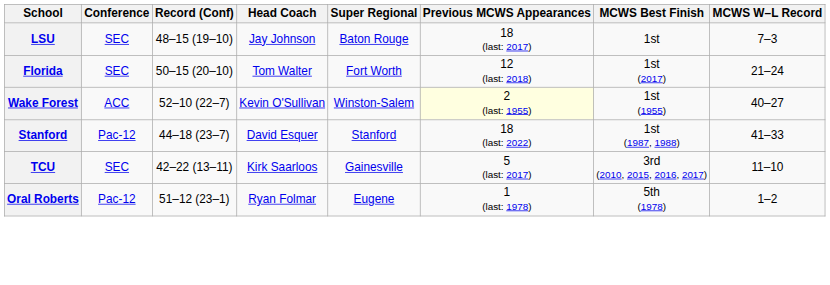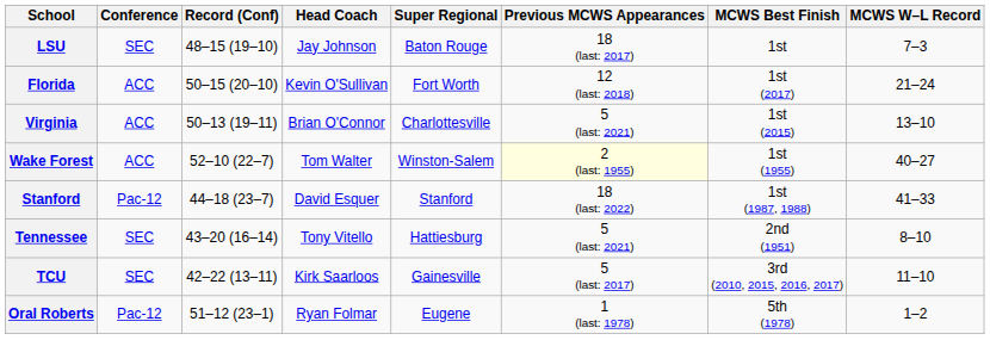 <table class="wikitable sortable plainrowheaders" style="text-align:center">
 <tr>
 <th scope="col">School</th>
 <th scope="col">Conference</th>
 <th scope="col">Record (Conf)</th>
 <th scope="col">Head Coach</th>
 <th scope="col">Super Regional</th>
 <th scope="col">Previous MCWS Appearances</th>
 <th scope="col">MCWS Best Finish</th>
 <th scope="col">MCWS W–L Record</th>
 </tr>
 <tr>
 <th scope="row" style="text-align:center"><a href='#'>LSU</a></th>
 <td><a href='#'>SEC</a></td>
 <td>48–15 (19–10)</td>
 <td><a href='#'>Jay Johnson</a></td>
 <td><a href='#'>Baton Rouge</a></td>
 <td>18<br><small>(last: <a href='#'>2017</a>)</small></td>
 <td>1st<br></td>
 <td>7–3</td>
 </tr>
 <tr>
 <th scope="row" style="text-align:center"><a href='#'>Florida</a></th>
-<td><a href='#'>SEC</a></td>
+<td><a href='#'>ACC</a></td>
 <td>50–15 (20–10)</td>
-<td><a href='#'>Tom Walter</a></td>
+<td><a href='#'>Kevin O'Sullivan</a></td>
 <td><a href='#'>Fort Worth</a></td>
 <td>12<br><small>(last: <a href='#'>2018</a>)</small></td>
 <td>1st<br><small>(<a href='#'>2017</a>)</small></td>
 <td>21–24</td>
 </tr>
 <tr>
+<th scope="row" style="text-align:center"><a href='#'>Virginia</a></th>
+<td><a href='#'>ACC</a></td>
+<td>50–13 (19–11)</td>
+<td><a href='#'>Brian O'Connor</a></td>
+<td><a href='#'>Charlottesville</a></td>
+<td>5<br><small>(last: <a href='#'>2021</a>)</small></td>
+<td>1st<br><small>(<a href='#'>2015</a>)</small></td>
+<td>13–10</td>
+</tr>
+<tr>
 <th scope="row" style="text-align:center"><a href='#'>Wake Forest</a></th>
 <td><a href='#'>ACC</a></td>
 <td>52–10 (22–7)</td>
-<td><a href='#'>Kevin O'Sullivan</a></td>
+<td><a href='#'>Tom Walter</a></td>
 <td><a href='#'>Winston-Salem</a></td>
 <td style="background: lightyellow;">2<br><small>(last: <a href='#'>1955</a>)</small></td>
 <td>1st<br><small>(<a href='#'>1955</a>)</small></td>
 <td>40–27</td>
 </tr>
 <tr>
 <th scope="row" style="text-align:center"><a href='#'>Stanford</a></th>
 <td><a href='#'>Pac-12</a></td>
 <td>44–18 (23–7)</td>
 <td><a href='#'>David Esquer</a></td>
 <td><a href='#'>Stanford</a></td>
 <td>18<br><small>(last: <a href='#'>2022</a>)</small></td>
 <td>1st<br><small>(<a href='#'>1987</a>, <a href='#'>1988</a>)</small></td>
 <td>41–33</td>
+</tr>
+<tr>
+<th scope="row" style="text-align:center"><a href='#'>Tennessee</a></th>
+<td><a href='#'>SEC</a></td>
+<td>43–20 (16–14)</td>
+<td><a href='#'>Tony Vitello</a></td>
+<td><a href='#'>Hattiesburg</a></td>
+<td>5<br><small>(last: <a href='#'>2021</a>)</small></td>
+<td>2nd<br><small>(<a href='#'>1951</a>)</small></td>
+<td>8–10</td>
 </tr>
 <tr>
 <th scope="row" style="text-align:center"><a href='#'>TCU</a></th>
 <td><a href='#'>SEC</a></td>
 <td>42–22 (13–11)</td>
 <td><a href='#'>Kirk Saarloos</a></td>
 <td><a href='#'>Gainesville</a></td>
 <td>5<br><small>(last: <a href='#'>2017</a>)</small></td>
 <td>3rd<br><small>(<a href='#'>2010</a>, <a href='#'>2015</a>, <a href='#'>2016</a>, <a href='#'>2017</a>)</small></td>
 <td>11–10</td>
 </tr>
 <tr>
 <th scope="row" style="text-align:center"><a href='#'>Oral Roberts</a></th>
 <td><a href='#'>Pac-12</a></td>
 <td>51–12 (23–1)</td>
 <td><a href='#'>Ryan Folmar</a></td>
 <td><a href='#'>Eugene</a></td>
 <td>1<br><small>(last: <a href='#'>1978</a>)</small></td>
 <td>5th<br><small>(<a href='#'>1978</a>)</small></td>
 <td>1–2</td>
 </tr>
 </table>
